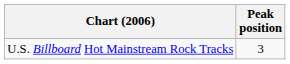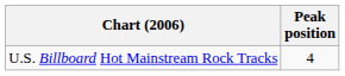 <table class="wikitable">
 <tr>
 <th>Chart (2006)</th>
 <th>Peak<br>position</th>
 </tr>
 <tr>
 <td>U.S. <em><a href='#'>Billboard</a></em> <a href='#'>Hot Mainstream Rock Tracks</a></td>
-<td style="text-align:center;">3</td>
+<td style="text-align:center;">4</td>
 </tr>
 </table>
